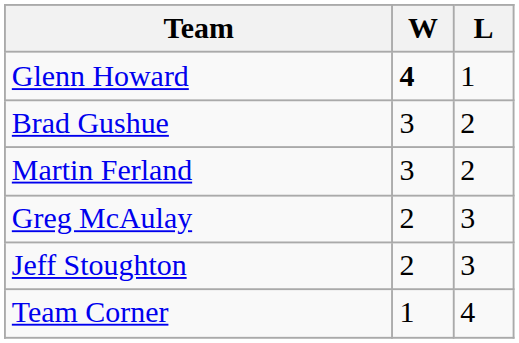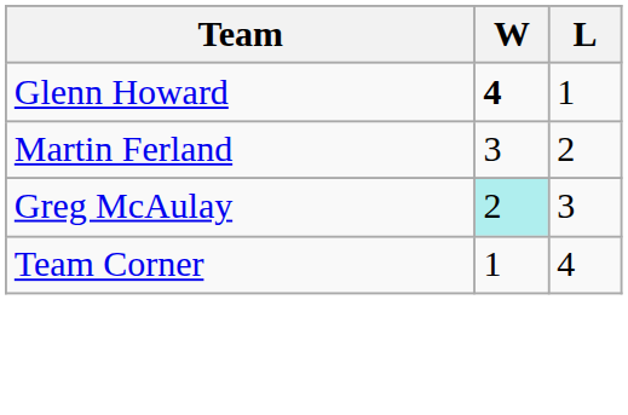 <table class="wikitable">
 <tr>
 <th width="200px">Team</th>
 <th width="25px">W</th>
 <th width="25px">L</th>
 </tr>
 <tr>
 <td> <a href='#'>Glenn Howard</a></td>
 <td><strong>4</strong></td>
 <td>1</td>
 </tr>
 <tr>
-<td> <a href='#'>Brad Gushue</a></td>
-<td>3</td>
-<td>2</td>
-</tr>
-<tr>
 <td> <a href='#'>Martin Ferland</a></td>
 <td>3</td>
 <td>2</td>
 </tr>
 <tr>
 <td> <a href='#'>Greg McAulay</a></td>
-<td>2</td>
-<td>3</td>
-</tr>
-<tr>
-<td> <a href='#'>Jeff Stoughton</a></td>
-<td>2</td>
+<td style="background: paleturquoise;">2</td>
 <td>3</td>
 </tr>
 <tr>
 <td> <a href='#'>Team Corner</a></td>
 <td>1</td>
 <td>4</td>
 </tr>
 </table>
